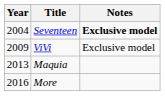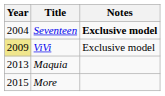 <table class="wikitable">
 <tr>
 <th>Year</th>
 <th>Title</th>
 <th>Notes</th>
 </tr>
 <tr>
 <td>2004</td>
 <td><em><a href='#'>Seventeen</a></em></td>
 <td><strong>Exclusive model</strong></td>
 </tr>
 <tr>
-<td>2009</td>
+<td style="background: khaki;">2009</td>
 <td><em><a href='#'>ViVi</a></em></td>
 <td>Exclusive model</td>
 </tr>
 <tr>
 <td>2013</td>
 <td><em>Maquia</em></td>
 <td></td>
 </tr>
 <tr>
-<td>2016</td>
+<td>2015</td>
 <td><em>More</em></td>
 <td></td>
 </tr>
 </table>
